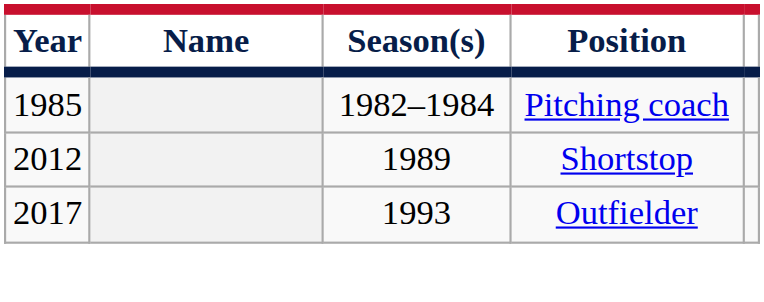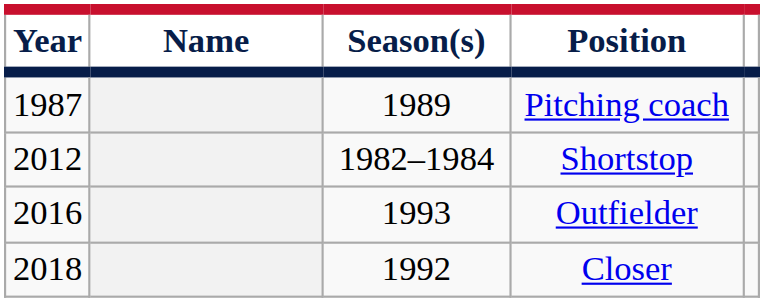 <table class="wikitable sortable plainrowheaders" style="text-align:center">
 <tr>
 <th scope="col" style="background-color:#ffffff; border-top:#c8102e 5px solid; border-bottom:#071d49 5px solid; color:#071d49">Year</th>
 <th width="100px" scope="col" style="background-color:#ffffff; border-top:#c8102e 5px solid; border-bottom:#071d49 5px solid; color:#071d49">Name</th>
 <th width="80px" scope="col" style="background-color:#ffffff; border-top:#c8102e 5px solid; border-bottom:#071d49 5px solid; color:#071d49">Season(s)</th>
 <th width="100px" scope="col" style="background-color:#ffffff; border-top:#c8102e 5px solid; border-bottom:#071d49 5px solid; color:#071d49">Position</th>
 <th scope="col" class="unsortable" style="background-color:#ffffff; border-top:#c8102e 5px solid; border-bottom:#071d49 5px solid; color:#071d49"></th>
 </tr>
 <tr>
-<td>1985</td>
+<td>1987</td>
 <th scope="row" style="text-align:center"></th>
-<td>1982–1984</td>
+<td>1989</td>
 <td><a href='#'>Pitching coach</a></td>
 <td></td>
 </tr>
 <tr>
 <td>2012</td>
 <th scope="row" style="text-align:center"></th>
-<td>1989</td>
+<td>1982–1984</td>
 <td><a href='#'>Shortstop</a></td>
 <td></td>
 </tr>
 <tr>
-<td>2017</td>
+<td>2016</td>
 <th scope="row" style="text-align:center"></th>
 <td>1993</td>
 <td><a href='#'>Outfielder</a></td>
 <td></td>
 </tr>
+<tr>
+<td>2018</td>
+<th scope="row" style="text-align:center"></th>
+<td>1992</td>
+<td><a href='#'>Closer</a></td>
+<td></td>
+</tr>
 </table>
